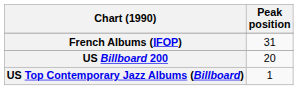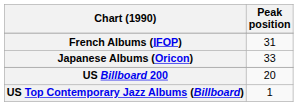 <table class="wikitable sortable plainrowheaders" style="text-align:center">
 <tr>
 <th scope="col">Chart (1990)</th>
 <th scope="col">Peak<br>position</th>
 </tr>
 <tr>
 </tr>
 <tr>
 </tr>
 <tr>
 <th scope="row">French Albums (<a href='#'>IFOP</a>)</th>
 <td>31</td>
 </tr>
 <tr>
+<th scope="row">Japanese Albums (<a href='#'>Oricon</a>)</th>
+<td>33</td>
+</tr>
+<tr>
 </tr>
 <tr>
 <th scope="row">US <a href='#'><em>Billboard</em> 200</a></th>
 <td>20</td>
 </tr>
 <tr>
 <th scope="row">US <a href='#'>Top Contemporary Jazz Albums</a> (<em><a href='#'>Billboard</a></em>)</th>
 <td>1</td>
 </tr>
 </table>
